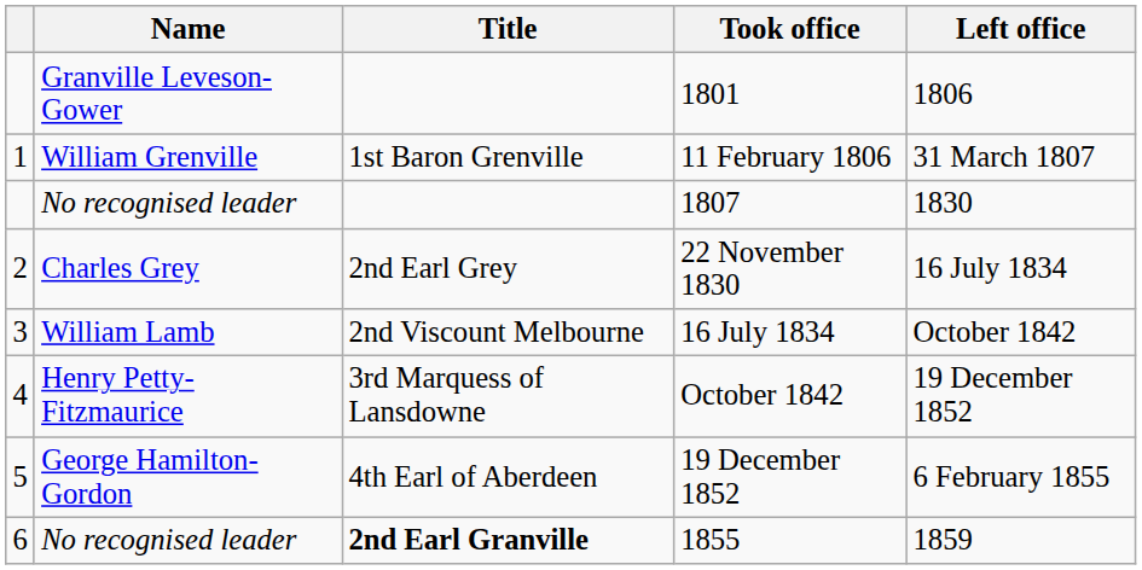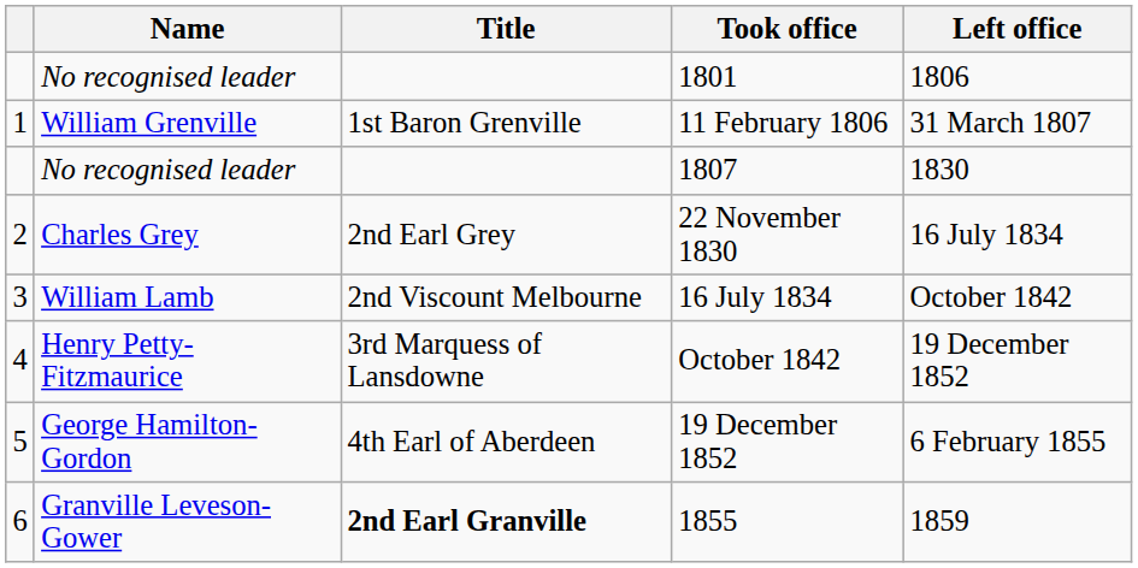 <table class=wikitable>
 <tr>
 <th></th>
 <th>Name</th>
 <th>Title</th>
 <th>Took office</th>
 <th>Left office</th>
 </tr>
 <tr>
 <td></td>
-<td><a href='#'>Granville Leveson-Gower</a></td>
+<td><em>No recognised leader</em></td>
 <td></td>
 <td>1801</td>
 <td>1806</td>
 </tr>
 <tr>
 <td>1</td>
 <td><a href='#'>William Grenville</a></td>
 <td>1st Baron Grenville</td>
 <td>11 February 1806</td>
 <td>31 March 1807</td>
 </tr>
 <tr>
 <td></td>
 <td><em>No recognised leader</em></td>
 <td></td>
 <td>1807</td>
 <td>1830</td>
 </tr>
 <tr>
 <td>2</td>
 <td><a href='#'>Charles Grey</a></td>
 <td>2nd Earl Grey</td>
 <td>22 November 1830</td>
 <td>16 July 1834</td>
 </tr>
 <tr>
 <td>3</td>
 <td><a href='#'>William Lamb</a></td>
 <td>2nd Viscount Melbourne</td>
 <td>16 July 1834</td>
 <td>October 1842</td>
 </tr>
 <tr>
 <td>4</td>
 <td><a href='#'>Henry Petty-Fitzmaurice</a></td>
 <td>3rd Marquess of Lansdowne</td>
 <td>October 1842</td>
 <td>19 December 1852</td>
 </tr>
 <tr>
 <td>5</td>
 <td><a href='#'>George Hamilton-Gordon</a></td>
 <td>4th Earl of Aberdeen</td>
 <td>19 December 1852</td>
 <td>6 February 1855</td>
 </tr>
 <tr>
 <td>6</td>
-<td><em>No recognised leader</em></td>
+<td><a href='#'>Granville Leveson-Gower</a></td>
 <td><strong>2nd Earl Granville</strong></td>
 <td>1855</td>
 <td>1859</td>
 </tr>
 </table>
